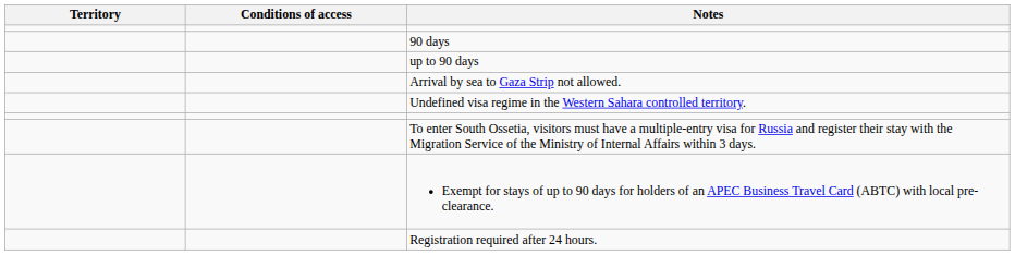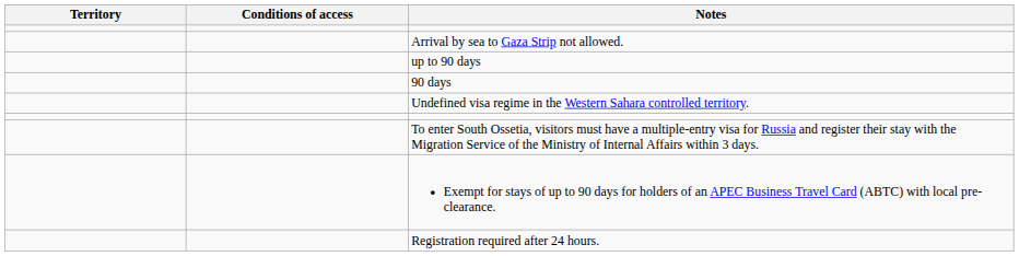 <table class="wikitable" style="text-align: left; table-layout: fixed;">
 <tr>
 <th style="width:18%;">Territory</th>
 <th style="width:22%;">Conditions of access</th>
 <th>Notes</th>
 </tr>
 <tr>
 <td></td>
 <td></td>
 <td></td>
 </tr>
 <tr>
 <td></td>
 <td></td>
-<td>90 days</td>
+<td>Arrival by sea to <a href='#'>Gaza Strip</a> not allowed.</td>
 </tr>
 <tr>
 <td></td>
 <td></td>
 <td>up to 90 days</td>
 </tr>
 <tr>
 <td></td>
 <td></td>
-<td>Arrival by sea to <a href='#'>Gaza Strip</a> not allowed.</td>
+<td>90 days</td>
 </tr>
 <tr>
 <td></td>
 <td></td>
 <td>Undefined visa regime in the <a href='#'>Western Sahara controlled territory</a>.</td>
 </tr>
 <tr>
 <td></td>
 <td></td>
 <td></td>
 </tr>
 <tr>
 <td></td>
 <td></td>
 <td>To enter South Ossetia, visitors must have a multiple-entry visa for <a href='#'>Russia</a> and register their stay with the Migration Service of the Ministry of Internal Affairs within 3 days.</td>
 </tr>
 <tr>
 <td></td>
 <td></td>
 <td><br><ul><li>Exempt for stays of up to 90 days for holders of an <a href='#'>APEC Business Travel Card</a> (ABTC) with local pre-clearance.</li></ul></td>
 </tr>
 <tr>
 <td></td>
 <td></td>
 <td>Registration required after 24 hours.</td>
 </tr>
 </table>
